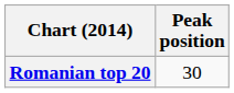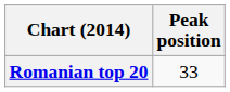 <table class="wikitable plainrowheaders" style="text-align:center">
 <tr>
 <th>Chart (2014)</th>
 <th>Peak<br>position</th>
 </tr>
 <tr>
 <th scope="row"><a href='#'>Romanian top 20</a></th>
-<td>30</td>
+<td>33</td>
 </tr>
 </table>
